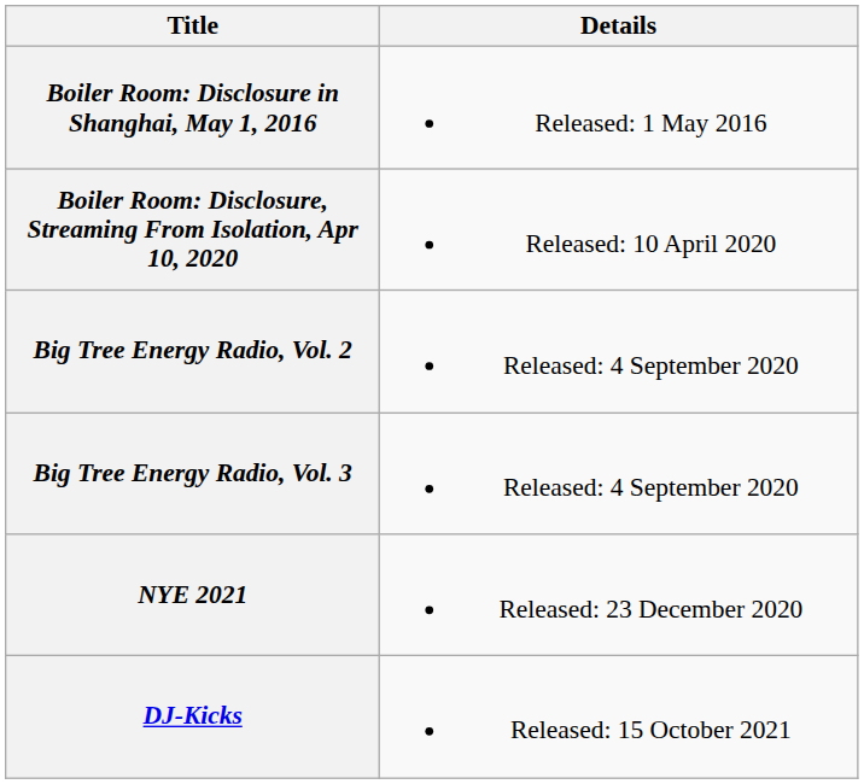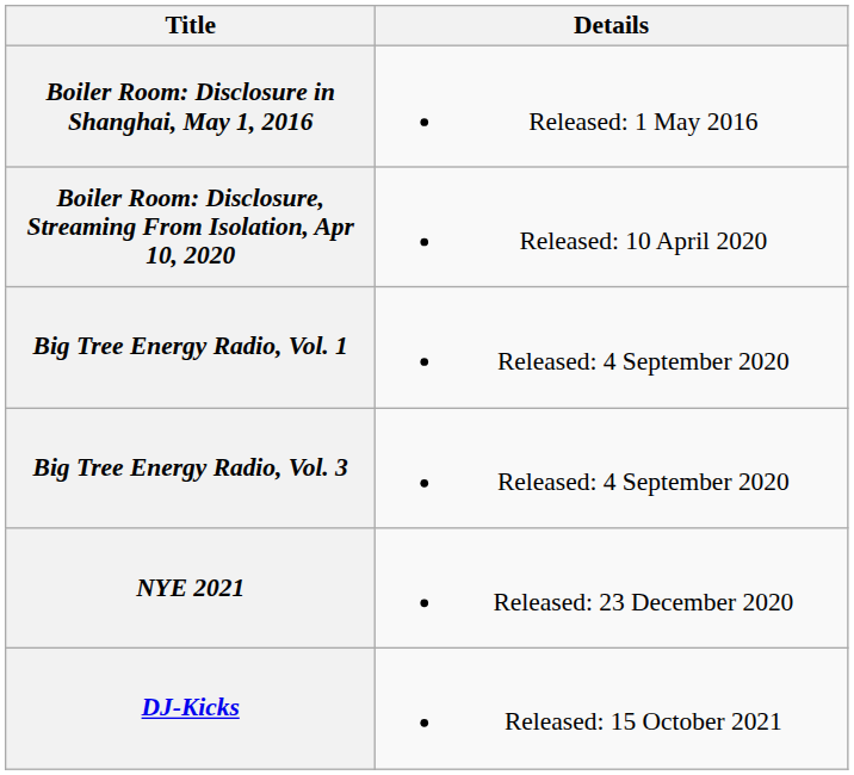 <table class="wikitable plainrowheaders" style="text-align:center;">
 <tr>
 <th scope="col" style="width:14em;">Title</th>
 <th scope="col" style="width:18em;">Details</th>
 </tr>
 <tr>
 <th scope="row"><em>Boiler Room: Disclosure in Shanghai, May 1, 2016</em></th>
 <td><br><ul><li>Released: 1 May 2016</li></ul></td>
 </tr>
 <tr>
 <th scope="row"><em>Boiler Room: Disclosure, Streaming From Isolation, Apr 10, 2020</em></th>
 <td><br><ul><li>Released: 10 April 2020</li></ul></td>
 </tr>
 <tr>
-<th scope="row"><em>Big Tree Energy Radio, Vol. 2</em></th>
+<th scope="row"><em>Big Tree Energy Radio, Vol. 1</em></th>
 <td><br><ul><li>Released: 4 September 2020</li></ul></td>
 </tr>
 <tr>
 <th scope="row"><em>Big Tree Energy Radio, Vol. 3</em></th>
 <td><br><ul><li>Released: 4 September 2020</li></ul></td>
 </tr>
 <tr>
 <th scope="row"><em>NYE 2021</em></th>
 <td><br><ul><li>Released: 23 December 2020</li></ul></td>
 </tr>
 <tr>
 <th scope="row"><em><a href='#'>DJ-Kicks</a></em></th>
 <td><br><ul><li>Released: 15 October 2021</li></ul></td>
 </tr>
 </table>
